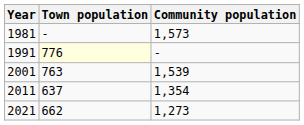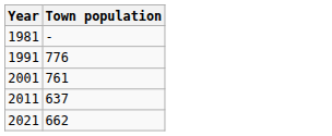 <table class=wikitable>
 <tr>
 <th>Year</th>
 <th>Town population</th>
-<th>Community population</th>
 </tr>
 <tr>
 <td>1981</td>
 <td>-</td>
-<td>1,573</td>
 </tr>
 <tr>
 <td>1991</td>
-<td style="background: lightyellow;">776</td>
-<td>-</td>
+<td>776</td>
 </tr>
 <tr>
 <td>2001</td>
-<td>763</td>
-<td>1,539</td>
+<td>761</td>
 </tr>
 <tr>
 <td>2011</td>
 <td>637</td>
-<td>1,354</td>
 </tr>
 <tr>
 <td>2021</td>
 <td>662</td>
-<td>1,273</td>
 </tr>
 </table>
